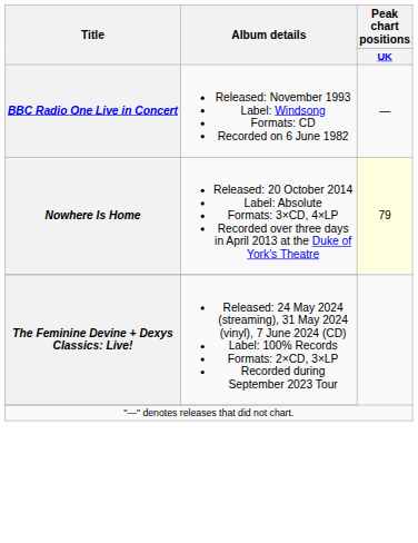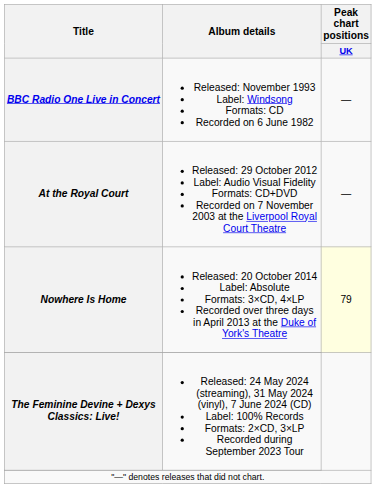 <table class="wikitable plainrowheaders" style="text-align:center;">
 <tr>
 <th rowspan="2" scope="col" style="width:15em;">Title</th>
 <th rowspan="2" scope="col" style="width:15em;">Album details</th>
 <th>Peak chart positions</th>
 </tr>
 <tr>
 <th scope="col" style="width:3em;font-size:90%;"><a href='#'>UK</a><br></th>
 </tr>
 <tr>
 <th scope="row"><em><a href='#'>BBC Radio One Live in Concert</a></em></th>
 <td><br><ul><li>Released: November 1993</li><li>Label: <a href='#'>Windsong</a></li><li>Formats: CD</li><li>Recorded on 6 June 1982</li></ul></td>
+<td>—</td>
+</tr>
+<tr>
+<th scope="row"><em>At the Royal Court</em></th>
+<td><br><ul><li>Released: 29 October 2012</li><li>Label: Audio Visual Fidelity</li><li>Formats: CD+DVD</li><li>Recorded on 7 November 2003 at the <a href='#'>Liverpool Royal Court Theatre</a></li></ul></td>
 <td>—</td>
 </tr>
 <tr>
 <th scope="row"><em>Nowhere Is Home</em></th>
 <td><br><ul><li>Released: 20 October 2014</li><li>Label: Absolute</li><li>Formats: 3×CD, 4×LP</li><li>Recorded over three days in April 2013 at the <a href='#'>Duke of York's Theatre</a></li></ul></td>
 <td style="background: lightyellow;">79</td>
 </tr>
 <tr>
 </tr>
 <tr>
 <th scope="row"><em>The Feminine Devine + Dexys Classics: Live!</em></th>
 <td><br><ul><li>Released: 24 May 2024 (streaming), 31 May 2024 (vinyl), 7 June 2024 (CD)</li><li>Label: 100% Records</li><li>Formats: 2×CD, 3×LP</li><li>Recorded during September 2023 Tour</li></ul></td>
 </tr>
 <tr>
 </tr>
 <tr>
 <td colspan="3" style="font-size:85%">"—" denotes releases that did not chart.</td>
 </tr>
 </table>
